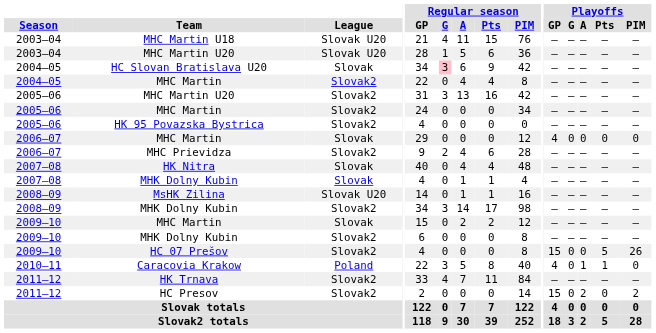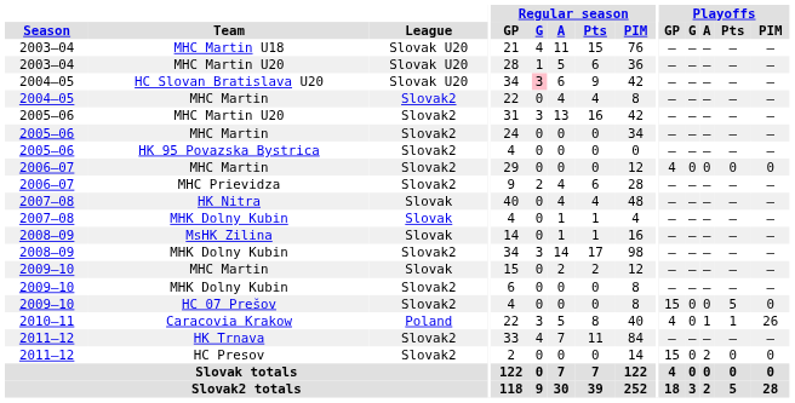 <table border="0" cellpadding="1" cellspacing="0" style="text-align:center; width:60em">
 <tr bgcolor="#e0e0e0">
 <th colspan="3" bgcolor="#ffffff"></th>
 <th rowspan="99" bgcolor="#ffffff"></th>
 <th colspan="5"><a href='#'>Regular season</a></th>
 <th rowspan="99" bgcolor="#ffffff"></th>
 <th colspan="5"><a href='#'>Playoffs</a></th>
 </tr>
 <tr bgcolor="#e0e0e0">
 <th><a href='#'>Season</a></th>
 <th>Team</th>
 <th>League</th>
 <th>GP</th>
 <th><a href='#'>G</a></th>
 <th><a href='#'>A</a></th>
 <th><a href='#'>Pts</a></th>
 <th><a href='#'>PIM</a></th>
 <th>GP</th>
 <th>G</th>
 <th>A</th>
 <th>Pts</th>
 <th>PIM</th>
 </tr>
 <tr>
 <td>2003–04</td>
 <td><a href='#'>MHC Martin</a> U18</td>
 <td>Slovak U20</td>
 <td>21</td>
 <td>4</td>
 <td>11</td>
 <td>15</td>
 <td>76</td>
 <td>—</td>
 <td>—</td>
 <td>—</td>
 <td>—</td>
 <td>—</td>
 </tr>
 <tr bgcolor="#f0f0f0">
 <td>2003–04</td>
 <td>MHC Martin U20</td>
 <td>Slovak U20</td>
 <td>28</td>
 <td>1</td>
 <td>5</td>
 <td>6</td>
 <td>36</td>
 <td>—</td>
 <td>—</td>
 <td>—</td>
 <td>—</td>
 <td>—</td>
 </tr>
 <tr>
 <td>2004–05</td>
 <td><a href='#'>HC Slovan Bratislava</a> U20</td>
-<td>Slovak</td>
+<td>Slovak U20</td>
 <td>34</td>
 <td style="background: pink;">3</td>
 <td>6</td>
 <td>9</td>
 <td>42</td>
 <td>—</td>
 <td>—</td>
 <td>—</td>
 <td>—</td>
 <td>—</td>
 </tr>
 <tr bgcolor="#f0f0f0">
 <td><a href='#'>2004–05</a></td>
 <td>MHC Martin</td>
 <td><a href='#'>Slovak2</a></td>
 <td>22</td>
 <td>0</td>
 <td>4</td>
 <td>4</td>
 <td>8</td>
 <td>—</td>
 <td>—</td>
 <td>—</td>
 <td>—</td>
 <td>—</td>
 </tr>
 <tr>
 <td>2005–06</td>
 <td>MHC Martin U20</td>
 <td>Slovak2</td>
 <td>31</td>
 <td>3</td>
 <td>13</td>
 <td>16</td>
 <td>42</td>
 <td>—</td>
 <td>—</td>
 <td>—</td>
 <td>—</td>
 <td>—</td>
 </tr>
 <tr bgcolor="#f0f0f0">
 <td><a href='#'>2005–06</a></td>
 <td>MHC Martin</td>
 <td>Slovak2</td>
 <td>24</td>
 <td>0</td>
 <td>0</td>
 <td>0</td>
 <td>34</td>
 <td>—</td>
 <td>—</td>
 <td>—</td>
 <td>—</td>
 <td>—</td>
 </tr>
 <tr>
 <td><a href='#'>2005–06</a></td>
 <td><a href='#'>HK 95 Povazska Bystrica</a></td>
 <td>Slovak2</td>
 <td>4</td>
 <td>0</td>
 <td>0</td>
 <td>0</td>
 <td>0</td>
 <td>—</td>
 <td>—</td>
 <td>—</td>
 <td>—</td>
 <td>—</td>
 </tr>
 <tr bgcolor="#f0f0f0">
 <td><a href='#'>2006–07</a></td>
 <td>MHC Martin</td>
-<td>Slovak</td>
+<td>Slovak2</td>
 <td>29</td>
 <td>0</td>
 <td>0</td>
 <td>0</td>
 <td>12</td>
 <td>4</td>
 <td>0</td>
 <td>0</td>
 <td>0</td>
 <td>0</td>
 </tr>
 <tr>
 <td><a href='#'>2006–07</a></td>
 <td>MHC Prievidza</td>
 <td>Slovak2</td>
 <td>9</td>
 <td>2</td>
 <td>4</td>
 <td>6</td>
 <td>28</td>
 <td>—</td>
 <td>—</td>
 <td>—</td>
 <td>—</td>
 <td>—</td>
 </tr>
 <tr bgcolor="#f0f0f0">
 <td><a href='#'>2007–08</a></td>
 <td><a href='#'>HK Nitra</a></td>
 <td>Slovak</td>
 <td>40</td>
 <td>0</td>
 <td>4</td>
 <td>4</td>
 <td>48</td>
 <td>—</td>
 <td>—</td>
 <td>—</td>
 <td>—</td>
 <td>—</td>
 </tr>
 <tr>
 <td><a href='#'>2007–08</a></td>
 <td><a href='#'>MHK Dolny Kubin</a></td>
 <td><a href='#'>Slovak</a></td>
 <td>4</td>
 <td>0</td>
 <td>1</td>
 <td>1</td>
 <td>4</td>
 <td>—</td>
 <td>—</td>
 <td>—</td>
 <td>—</td>
 <td>—</td>
 </tr>
 <tr bgcolor="#f0f0f0">
 <td><a href='#'>2008–09</a></td>
 <td><a href='#'>MsHK Zilina</a></td>
-<td>Slovak U20</td>
+<td>Slovak</td>
 <td>14</td>
 <td>0</td>
 <td>1</td>
 <td>1</td>
 <td>16</td>
 <td>—</td>
 <td>—</td>
 <td>—</td>
 <td>—</td>
 <td>—</td>
 </tr>
 <tr>
 <td><a href='#'>2008–09</a></td>
 <td>MHK Dolny Kubin</td>
 <td>Slovak2</td>
 <td>34</td>
 <td>3</td>
 <td>14</td>
 <td>17</td>
 <td>98</td>
 <td>—</td>
 <td>—</td>
 <td>—</td>
 <td>—</td>
 <td>—</td>
 </tr>
 <tr bgcolor="#f0f0f0">
 <td><a href='#'>2009–10</a></td>
 <td>MHC Martin</td>
 <td>Slovak</td>
 <td>15</td>
 <td>0</td>
 <td>2</td>
 <td>2</td>
 <td>12</td>
 <td>—</td>
 <td>—</td>
 <td>—</td>
 <td>—</td>
 <td>—</td>
 </tr>
 <tr>
 <td><a href='#'>2009–10</a></td>
 <td>MHK Dolny Kubin</td>
 <td>Slovak2</td>
 <td>6</td>
 <td>0</td>
 <td>0</td>
 <td>0</td>
 <td>8</td>
 <td>—</td>
 <td>—</td>
 <td>—</td>
 <td>—</td>
 <td>—</td>
 </tr>
 <tr bgcolor="#f0f0f0">
 <td><a href='#'>2009–10</a></td>
 <td><a href='#'>HC 07 Prešov</a></td>
 <td>Slovak2</td>
 <td>4</td>
 <td>0</td>
 <td>0</td>
 <td>0</td>
 <td>8</td>
 <td>15</td>
 <td>0</td>
 <td>0</td>
 <td>5</td>
-<td>26</td>
+<td>0</td>
 </tr>
 <tr>
 <td><a href='#'>2010–11</a></td>
 <td><a href='#'>Caracovia Krakow</a></td>
 <td><a href='#'>Poland</a></td>
 <td>22</td>
 <td>3</td>
 <td>5</td>
 <td>8</td>
 <td>40</td>
 <td>4</td>
 <td>0</td>
 <td>1</td>
 <td>1</td>
-<td>0</td>
+<td>26</td>
 </tr>
 <tr bgcolor="#f0f0f0">
 <td><a href='#'>2011–12</a></td>
 <td><a href='#'>HK Trnava</a></td>
 <td>Slovak2</td>
 <td>33</td>
 <td>4</td>
 <td>7</td>
 <td>11</td>
 <td>84</td>
 <td>—</td>
 <td>—</td>
 <td>—</td>
 <td>—</td>
 <td>—</td>
 </tr>
 <tr>
 <td><a href='#'>2011–12</a></td>
 <td>HC Presov</td>
 <td>Slovak2</td>
 <td>2</td>
 <td>0</td>
 <td>0</td>
 <td>0</td>
 <td>14</td>
 <td>15</td>
 <td>0</td>
 <td>2</td>
 <td>0</td>
-<td>2</td>
+<td>0</td>
 </tr>
 <tr>
 </tr>
 <tr ALIGN="center" bgcolor="#e0e0e0">
 <th colspan="3">Slovak totals</th>
 <th ALIGN="center">122</th>
 <th ALIGN="center">0</th>
 <th ALIGN="center">7</th>
 <th ALIGN="center">7</th>
 <th ALIGN="center">122</th>
 <th ALIGN="center">4</th>
 <th ALIGN="center">0</th>
 <th ALIGN="center">0</th>
 <th ALIGN="center">0</th>
 <th ALIGN="center">0</th>
 </tr>
 <tr>
 </tr>
 <tr ALIGN="center" bgcolor="#e0e0e0">
 <th colspan="3">Slovak2 totals</th>
 <th ALIGN="center">118</th>
 <th ALIGN="center">9</th>
 <th ALIGN="center">30</th>
 <th ALIGN="center">39</th>
 <th ALIGN="center">252</th>
 <th ALIGN="center">18</th>
 <th ALIGN="center">3</th>
 <th ALIGN="center">2</th>
 <th ALIGN="center">5</th>
 <th ALIGN="center">28</th>
 </tr>
 </table>
